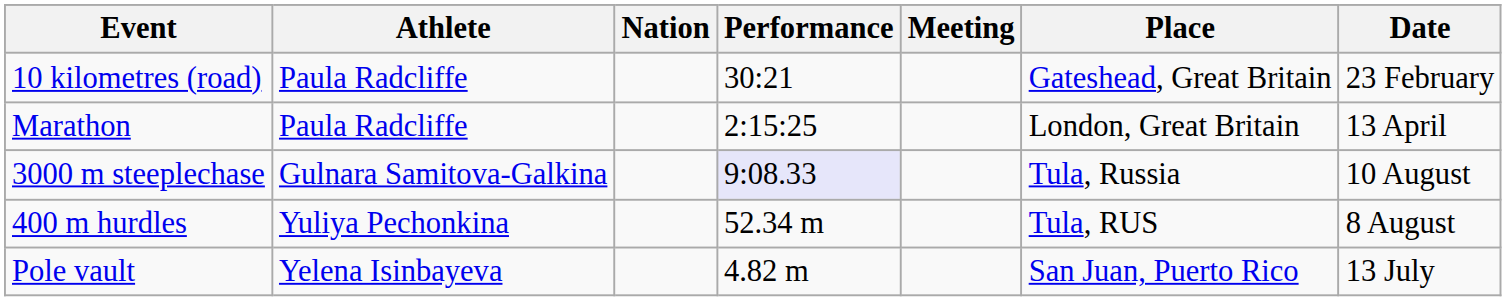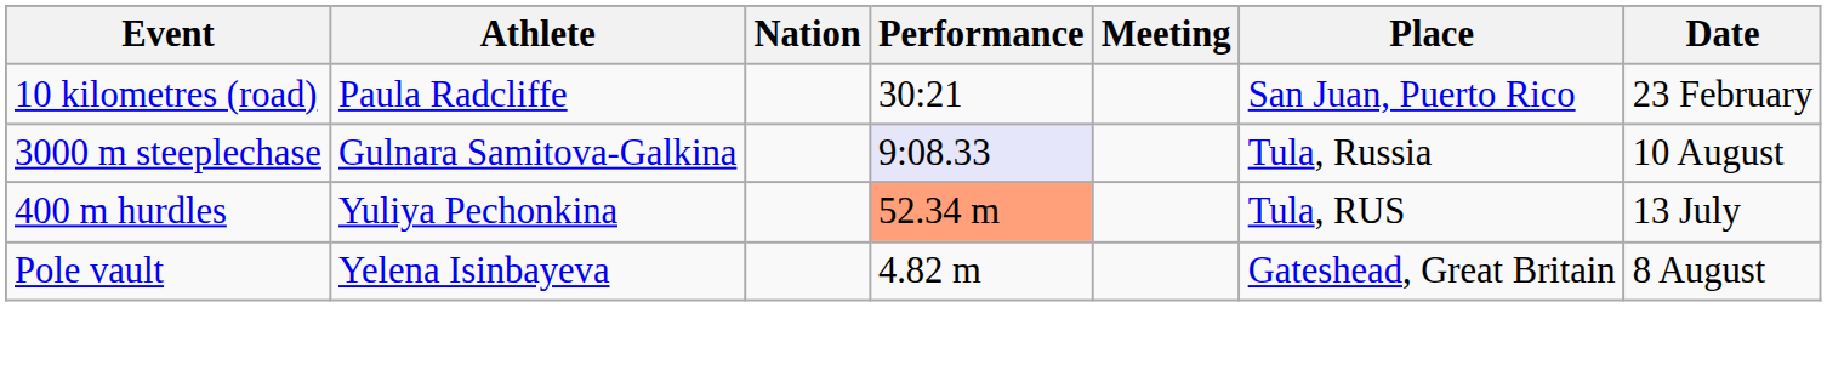 <table class="wikitable" border="1">
 <tr>
 <th>Event</th>
 <th>Athlete</th>
 <th>Nation</th>
 <th>Performance</th>
 <th>Meeting</th>
 <th>Place</th>
 <th>Date</th>
 </tr>
 <tr>
 <td><a href='#'>10 kilometres (road)</a></td>
 <td><a href='#'>Paula Radcliffe</a></td>
 <td></td>
 <td>30:21</td>
 <td></td>
-<td> <a href='#'>Gateshead</a>, Great Britain</td>
+<td> <a href='#'>San Juan, Puerto Rico</a></td>
 <td>23 February</td>
-</tr>
-<tr>
-<td><a href='#'>Marathon</a></td>
-<td><a href='#'>Paula Radcliffe</a></td>
-<td></td>
-<td>2:15:25</td>
-<td></td>
-<td> London, Great Britain</td>
-<td>13 April</td>
 </tr>
 <tr>
 <td><a href='#'>3000 m steeplechase</a></td>
 <td><a href='#'>Gulnara Samitova-Galkina</a></td>
 <td></td>
 <td style="background: lavender;">9:08.33</td>
 <td></td>
 <td> <a href='#'>Tula</a>, Russia</td>
 <td>10 August</td>
 </tr>
 <tr>
 <td><a href='#'>400 m hurdles</a></td>
 <td><a href='#'>Yuliya Pechonkina</a></td>
 <td></td>
-<td>52.34 m</td>
+<td style="background: lightsalmon;">52.34 m</td>
 <td></td>
 <td> <a href='#'>Tula</a>, RUS</td>
-<td>8 August</td>
+<td>13 July</td>
 </tr>
 <tr>
 <td><a href='#'>Pole vault</a></td>
 <td><a href='#'>Yelena Isinbayeva</a></td>
 <td></td>
 <td>4.82 m</td>
 <td></td>
-<td> <a href='#'>San Juan, Puerto Rico</a></td>
-<td>13 July</td>
+<td> <a href='#'>Gateshead</a>, Great Britain</td>
+<td>8 August</td>
 </tr>
 </table>
